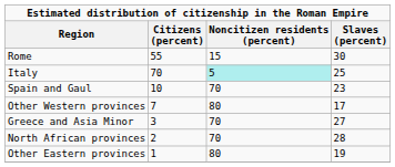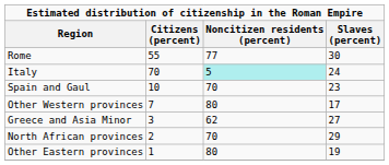 <table class="wikitable" style="margin:1em auto;">
 <tr>
 <td colspan = "7" align="center"><strong>Estimated distribution of citizenship in the Roman Empire</strong></td>
 </tr>
 <tr>
 <th>Region</th>
 <th>Citizens<br>(percent)</th>
 <th>Noncitizen residents<br>(percent)</th>
 <th>Slaves<br>(percent)</th>
 </tr>
 <tr>
 <td>Rome</td>
 <td>55</td>
-<td>15</td>
+<td>77</td>
 <td>30</td>
 </tr>
 <tr>
 <td>Italy</td>
 <td>70</td>
 <td style="background: paleturquoise;">5</td>
-<td>25</td>
+<td>24</td>
 </tr>
 <tr>
 <td>Spain and Gaul</td>
 <td>10</td>
 <td>70</td>
 <td>23</td>
 </tr>
 <tr>
 <td>Other Western provinces</td>
 <td>7</td>
 <td>80</td>
 <td>17</td>
 </tr>
 <tr>
 <td>Greece and Asia Minor</td>
 <td>3</td>
-<td>70</td>
+<td>62</td>
 <td>27</td>
 </tr>
 <tr>
 <td>North African provinces</td>
 <td>2</td>
 <td>70</td>
-<td>28</td>
+<td>29</td>
 </tr>
 <tr>
 <td>Other Eastern provinces</td>
 <td>1</td>
 <td>80</td>
 <td>19</td>
 </tr>
 <tr>
 </tr>
 </table>
